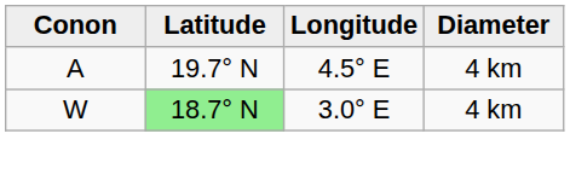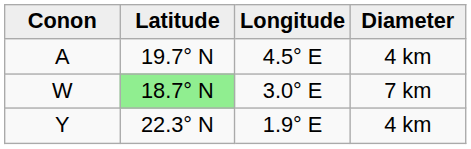 <table class="wikitable">
 <tr>
 <th width="25%" style="background:#eeeeee;">Conon</th>
 <th width="25%" style="background:#eeeeee;">Latitude</th>
 <th width="25%" style="background:#eeeeee;">Longitude</th>
 <th width="25%" style="background:#eeeeee;">Diameter</th>
 </tr>
 <tr>
 <td align="center">A</td>
 <td align="center">19.7° N</td>
 <td align="center">4.5° E</td>
 <td align="center">4 km</td>
 </tr>
 <tr>
 <td align="center">W</td>
 <td align="center" style="background: lightgreen;">18.7° N</td>
 <td align="center">3.0° E</td>
+<td align="center">7 km</td>
+</tr>
+<tr>
+<td align="center">Y</td>
+<td align="center">22.3° N</td>
+<td align="center">1.9° E</td>
 <td align="center">4 km</td>
 </tr>
 </table>
